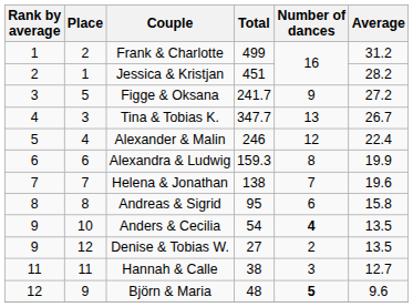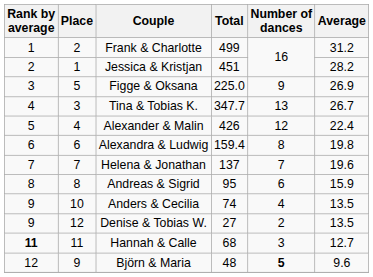 <table class="wikitable sortable" style="text-align:center;" align="center">
 <tr>
 <th>Rank by<br> average</th>
 <th>Place</th>
 <th>Couple</th>
 <th>Total</th>
 <th>Number of<br> dances</th>
 <th>Average</th>
 </tr>
 <tr>
 <td>1</td>
 <td>2</td>
 <td>Frank & Charlotte</td>
 <td>499</td>
 <td rowspan=2>16</td>
 <td>31.2</td>
 </tr>
 <tr>
 <td>2</td>
 <td>1</td>
 <td>Jessica & Kristjan</td>
 <td>451</td>
 <td>28.2</td>
 </tr>
 <tr>
 <td>3</td>
 <td>5</td>
 <td>Figge & Oksana</td>
-<td>241.7</td>
+<td>225.0</td>
 <td>9</td>
-<td>27.2</td>
+<td>26.9</td>
 </tr>
 <tr>
 <td>4</td>
 <td>3</td>
 <td>Tina & Tobias K.</td>
 <td>347.7</td>
 <td>13</td>
 <td>26.7</td>
 </tr>
 <tr>
 <td>5</td>
 <td>4</td>
 <td>Alexander & Malin</td>
-<td>246</td>
+<td>426</td>
 <td>12</td>
 <td>22.4</td>
 </tr>
 <tr>
 <td>6</td>
 <td>6</td>
 <td>Alexandra & Ludwig</td>
-<td>159.3</td>
+<td>159.4</td>
 <td>8</td>
-<td>19.9</td>
+<td>19.8</td>
 </tr>
 <tr>
 <td>7</td>
 <td>7</td>
 <td>Helena & Jonathan</td>
-<td>138</td>
+<td>137</td>
 <td>7</td>
 <td>19.6</td>
 </tr>
 <tr>
 <td>8</td>
 <td>8</td>
 <td>Andreas & Sigrid</td>
 <td>95</td>
 <td>6</td>
-<td>15.8</td>
+<td>15.9</td>
 </tr>
 <tr>
 <td>9</td>
 <td>10</td>
 <td>Anders & Cecilia</td>
-<td>54</td>
-<td><strong>4</strong></td>
+<td>74</td>
+<td>4</td>
 <td>13.5</td>
 </tr>
 <tr>
 <td>9</td>
 <td>12</td>
 <td>Denise & Tobias W.</td>
 <td>27</td>
 <td>2</td>
 <td>13.5</td>
 </tr>
 <tr>
-<td>11</td>
+<td><strong>11</strong></td>
 <td>11</td>
 <td>Hannah & Calle</td>
-<td>38</td>
+<td>68</td>
 <td>3</td>
 <td>12.7</td>
 </tr>
 <tr>
 <td>12</td>
 <td>9</td>
 <td>Björn & Maria</td>
 <td>48</td>
 <td><strong>5</strong></td>
 <td>9.6</td>
 </tr>
 <tr>
 </tr>
 </table>
